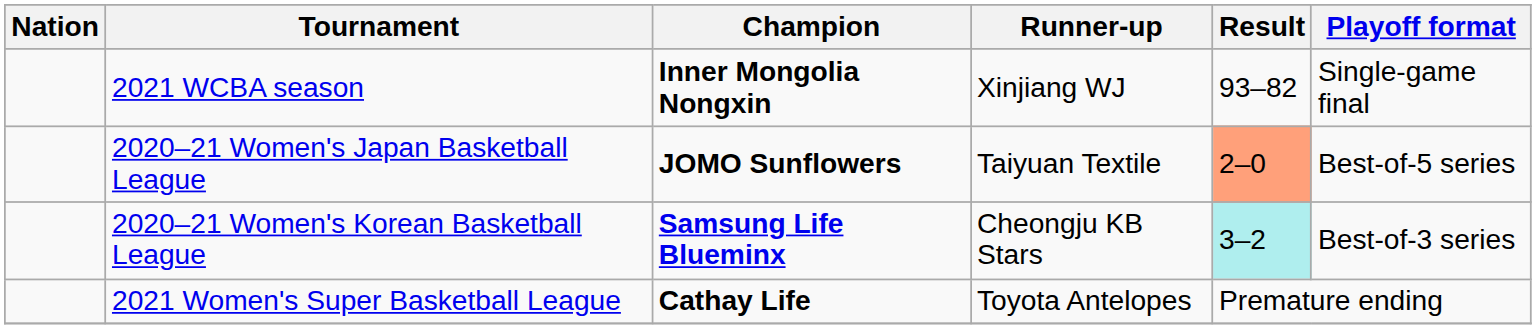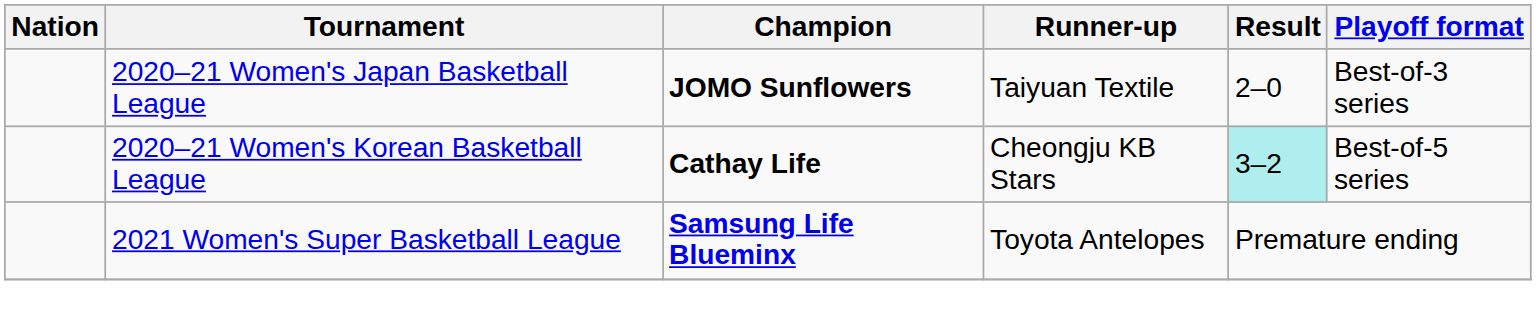 <table class="wikitable">
 <tr>
 <th>Nation</th>
 <th>Tournament</th>
 <th>Champion</th>
 <th>Runner-up</th>
 <th>Result</th>
 <th><a href='#'>Playoff format</a></th>
 </tr>
 <tr>
 <td></td>
-<td><a href='#'>2021 WCBA season</a></td>
-<td><strong>Inner Mongolia Nongxin</strong></td>
-<td>Xinjiang WJ</td>
-<td>93–82</td>
-<td>Single-game final</td>
+<td><a href='#'>2020–21 Women's Japan Basketball League</a></td>
+<td><strong>JOMO Sunflowers</strong></td>
+<td>Taiyuan Textile</td>
+<td>2–0</td>
+<td>Best-of-3 series</td>
 </tr>
 <tr>
 <td></td>
-<td><a href='#'>2020–21 Women's Japan Basketball League</a></td>
-<td><strong>JOMO Sunflowers</strong></td>
-<td>Taiyuan Textile</td>
-<td style="background: lightsalmon;">2–0</td>
+<td><a href='#'>2020–21 Women's Korean Basketball League</a></td>
+<td><strong>Cathay Life</strong></td>
+<td>Cheongju KB Stars</td>
+<td style="background: paleturquoise;">3–2</td>
 <td>Best-of-5 series</td>
 </tr>
 <tr>
 <td></td>
-<td><a href='#'>2020–21 Women's Korean Basketball League</a></td>
+<td><a href='#'>2021 Women's Super Basketball League</a></td>
 <td><strong><a href='#'>Samsung Life Blueminx</a></strong></td>
-<td>Cheongju KB Stars</td>
-<td style="background: paleturquoise;">3–2</td>
-<td>Best-of-3 series</td>
-</tr>
-<tr>
-<td></td>
-<td><a href='#'>2021 Women's Super Basketball League</a></td>
-<td><strong>Cathay Life</strong></td>
 <td>Toyota Antelopes</td>
 <td colspan="2">Premature ending</td>
 </tr>
 <tr>
 </tr>
 </table>
